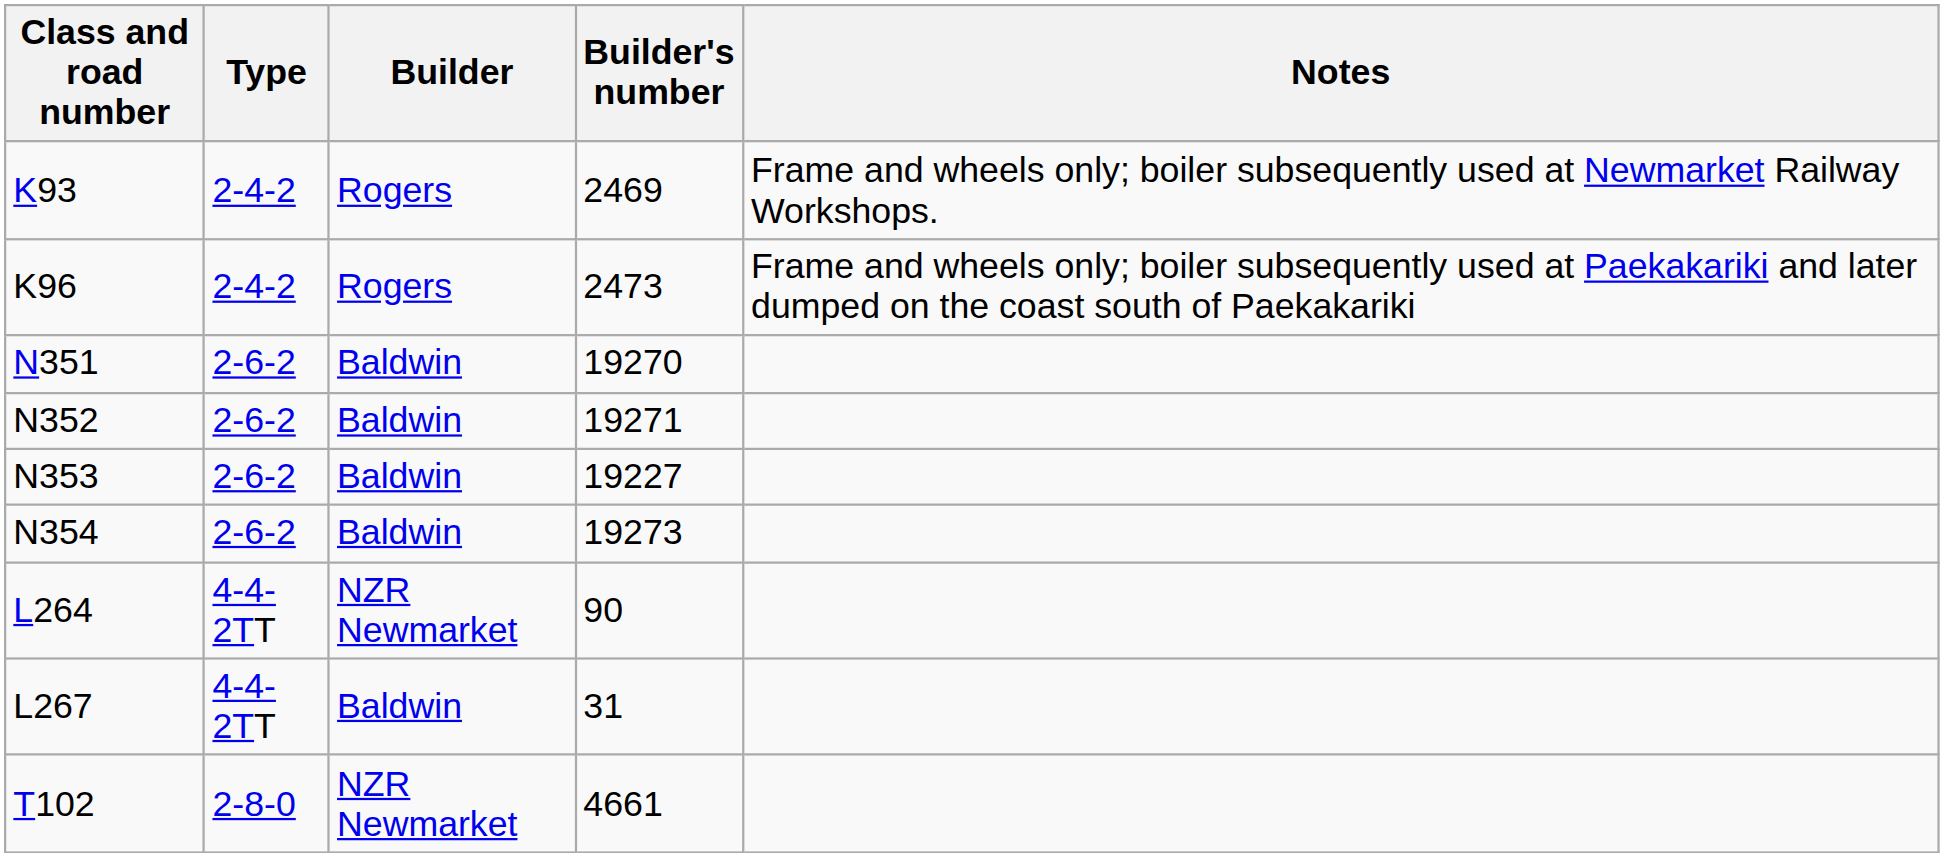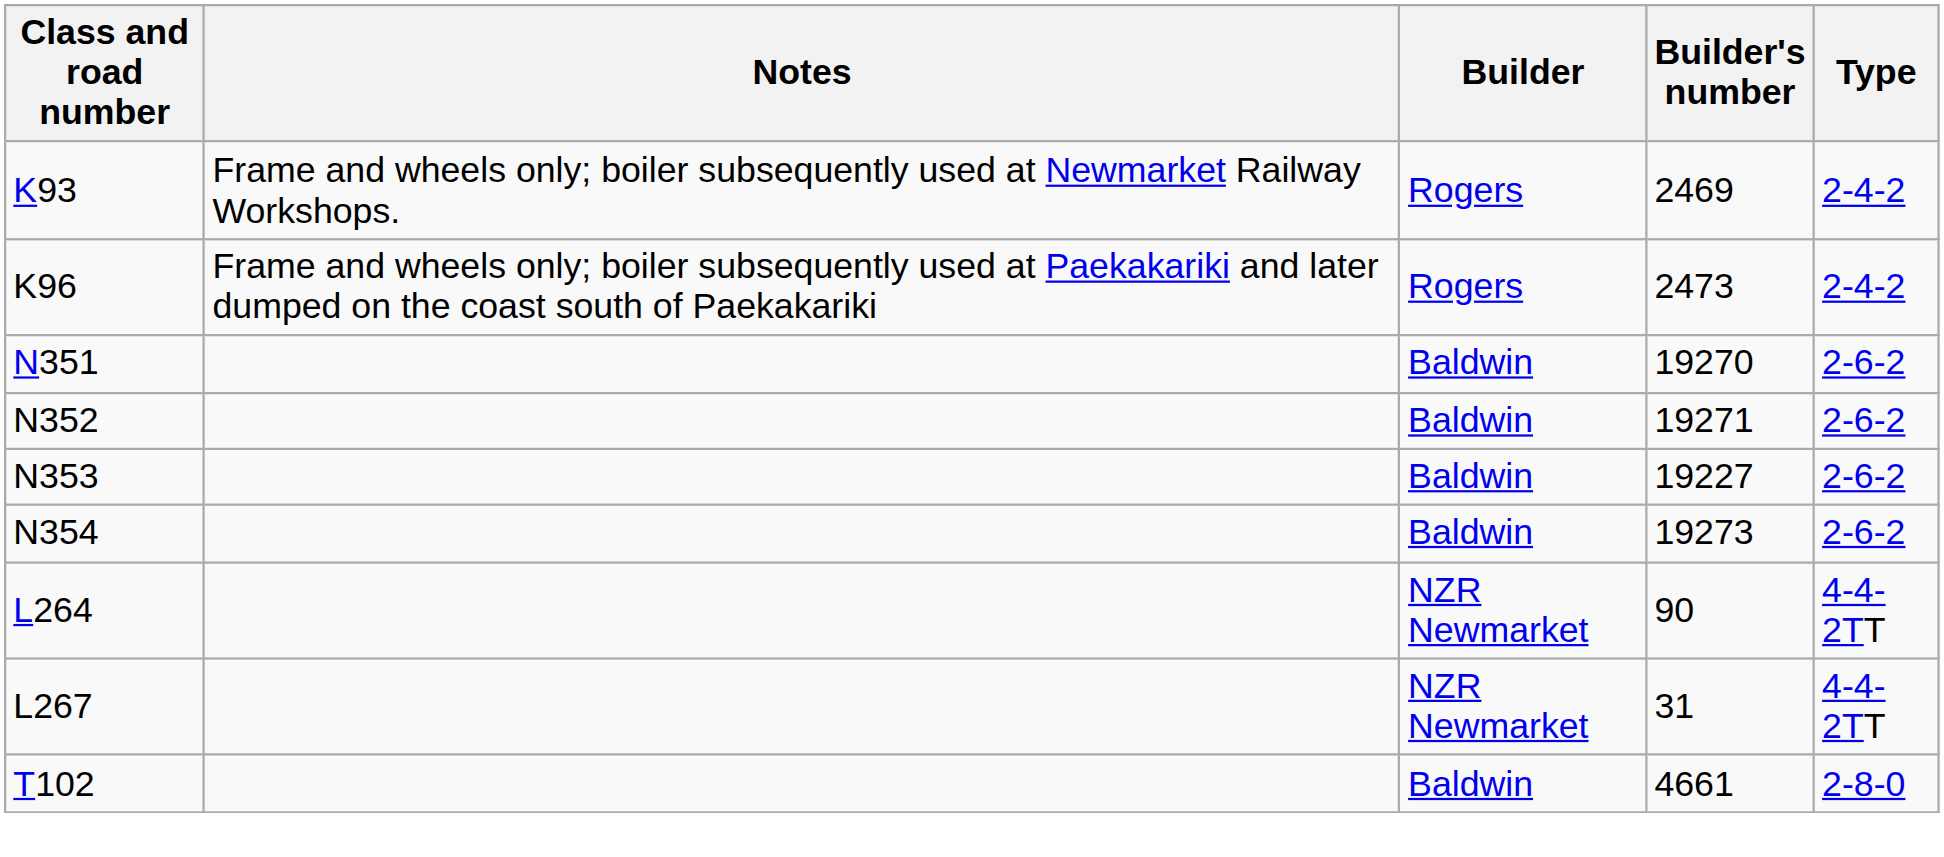 <table class="wikitable">
 <tr>
 <th>Class and<br>road number</th>
-<th>Type</th>
+<th>Notes</th>
 <th>Builder</th>
 <th>Builder's<br>number</th>
-<th>Notes</th>
+<th>Type</th>
 </tr>
 <tr>
 <td><a href='#'>K</a>93</td>
-<td><a href='#'>2-4-2</a></td>
+<td>Frame and wheels only; boiler subsequently used at <a href='#'>Newmarket</a> Railway Workshops.</td>
 <td><a href='#'>Rogers</a></td>
 <td>2469</td>
-<td>Frame and wheels only; boiler subsequently used at <a href='#'>Newmarket</a> Railway Workshops.</td>
+<td><a href='#'>2-4-2</a></td>
 </tr>
 <tr>
 <td>K96</td>
-<td><a href='#'>2-4-2</a></td>
+<td>Frame and wheels only; boiler subsequently used at <a href='#'>Paekakariki</a> and later dumped on the coast south of Paekakariki</td>
 <td><a href='#'>Rogers</a></td>
 <td>2473</td>
-<td>Frame and wheels only; boiler subsequently used at <a href='#'>Paekakariki</a> and later dumped on the coast south of Paekakariki</td>
+<td><a href='#'>2-4-2</a></td>
 </tr>
 <tr>
 <td><a href='#'>N</a>351</td>
-<td><a href='#'>2-6-2</a></td>
+<td></td>
 <td><a href='#'>Baldwin</a></td>
 <td>19270</td>
-<td></td>
+<td><a href='#'>2-6-2</a></td>
 </tr>
 <tr>
 <td>N352</td>
-<td><a href='#'>2-6-2</a></td>
+<td></td>
 <td><a href='#'>Baldwin</a></td>
 <td>19271</td>
-<td></td>
+<td><a href='#'>2-6-2</a></td>
 </tr>
 <tr>
 <td>N353</td>
-<td><a href='#'>2-6-2</a></td>
+<td></td>
 <td><a href='#'>Baldwin</a></td>
 <td>19227</td>
-<td></td>
+<td><a href='#'>2-6-2</a></td>
 </tr>
 <tr>
 <td>N354</td>
-<td><a href='#'>2-6-2</a></td>
+<td></td>
 <td><a href='#'>Baldwin</a></td>
 <td>19273</td>
-<td></td>
+<td><a href='#'>2-6-2</a></td>
 </tr>
 <tr>
 <td><a href='#'>L</a>264</td>
-<td><a href='#'>4-4-2T</a>T</td>
+<td></td>
 <td><a href='#'>NZR Newmarket</a></td>
 <td>90</td>
-<td></td>
+<td><a href='#'>4-4-2T</a>T</td>
 </tr>
 <tr>
 <td>L267</td>
+<td></td>
+<td><a href='#'>NZR Newmarket</a></td>
+<td>31</td>
 <td><a href='#'>4-4-2T</a>T</td>
-<td><a href='#'>Baldwin</a></td>
-<td>31</td>
-<td></td>
 </tr>
 <tr>
 <td><a href='#'>T</a>102</td>
+<td></td>
+<td><a href='#'>Baldwin</a></td>
+<td>4661</td>
 <td><a href='#'>2-8-0</a></td>
-<td><a href='#'>NZR Newmarket</a></td>
-<td>4661</td>
-<td></td>
 </tr>
 </table>
